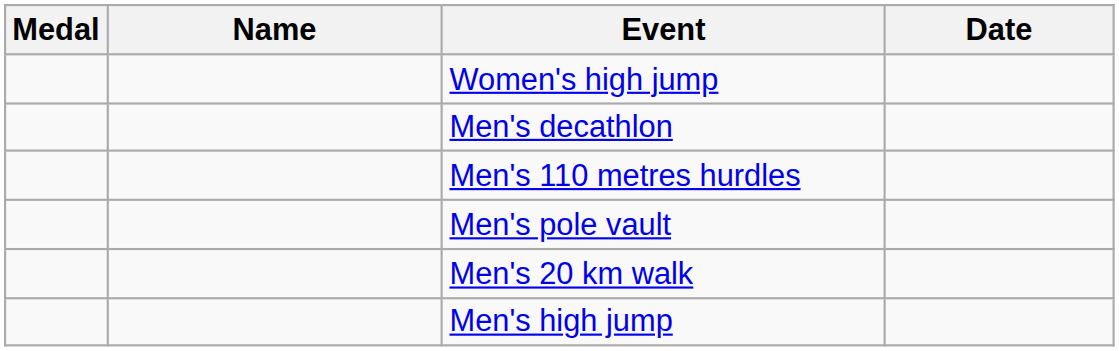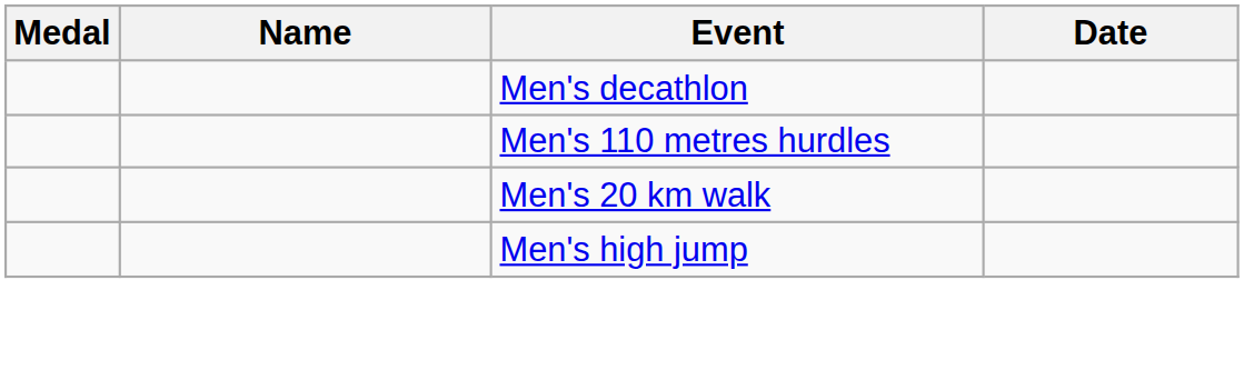 <table class="wikitable sortable" style="font-size:90%">
 <tr>
 <th>Medal</th>
 <th width=150>Name</th>
 <th width=200>Event</th>
 <th width=100>Date</th>
-</tr>
-<tr>
-<td></td>
-<td></td>
-<td><a href='#'>Women's high jump</a></td>
-<td></td>
 </tr>
 <tr>
 <td></td>
 <td></td>
 <td><a href='#'>Men's decathlon</a></td>
 <td></td>
 </tr>
 <tr>
 <td></td>
 <td></td>
 <td><a href='#'>Men's 110 metres hurdles</a></td>
 <td></td>
 </tr>
 <tr>
 <td></td>
 <td></td>
-<td><a href='#'>Men's pole vault</a></td>
-<td></td>
-</tr>
-<tr>
-<td></td>
-<td></td>
 <td><a href='#'>Men's 20 km walk</a></td>
 <td></td>
 </tr>
 <tr>
 <td></td>
 <td></td>
 <td><a href='#'>Men's high jump</a></td>
 <td></td>
 </tr>
 </table>
